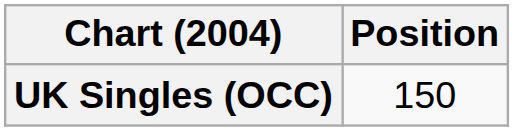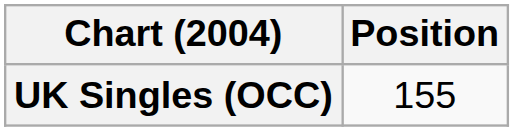 <table class="wikitable plainrowheaders" style="text-align:center">
 <tr>
 <th>Chart (2004)</th>
 <th>Position</th>
 </tr>
 <tr>
 <th scope="row">UK Singles (OCC)</th>
-<td>150</td>
+<td>155</td>
 </tr>
 </table>
